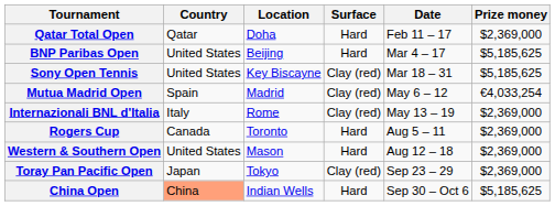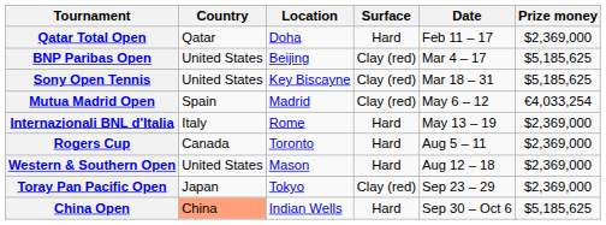 <table class="wikitable plainrowheaders nowrap">
 <tr>
 <th scope="col">Tournament</th>
 <th scope="col">Country</th>
 <th scope="col">Location</th>
 <th scope="col">Surface</th>
 <th scope="col">Date</th>
 <th scope="col">Prize money</th>
 </tr>
 <tr>
 <th scope="row"><a href='#'>Qatar Total Open</a></th>
 <td>Qatar</td>
 <td><a href='#'>Doha</a></td>
 <td align="center">Hard</td>
 <td>Feb 11 – 17</td>
 <td align="center">$2,369,000</td>
 </tr>
 <tr>
 <th scope="row"><a href='#'>BNP Paribas Open</a></th>
 <td>United States</td>
 <td><a href='#'>Beijing</a></td>
-<td align="center">Hard</td>
+<td align="center">Clay (red)</td>
 <td>Mar 4 – 17</td>
 <td align="center">$5,185,625</td>
 </tr>
 <tr>
 <th scope="row"><a href='#'>Sony Open Tennis</a></th>
 <td>United States</td>
 <td><a href='#'>Key Biscayne</a></td>
 <td align="center">Clay (red)</td>
 <td>Mar 18 – 31</td>
 <td align="center">$5,185,625</td>
 </tr>
 <tr>
 <th scope="row"><a href='#'>Mutua Madrid Open</a></th>
 <td>Spain</td>
 <td><a href='#'>Madrid</a></td>
 <td align="center">Clay (red)</td>
 <td>May 6 – 12</td>
 <td align="center">€4,033,254</td>
 </tr>
 <tr>
 <th scope="row"><a href='#'>Internazionali BNL d'Italia</a></th>
 <td>Italy</td>
 <td><a href='#'>Rome</a></td>
-<td align="center">Clay (red)</td>
+<td align="center">Hard</td>
 <td>May 13 – 19</td>
 <td align="center">$2,369,000</td>
 </tr>
 <tr>
 <th scope="row"><a href='#'>Rogers Cup</a></th>
 <td>Canada</td>
 <td><a href='#'>Toronto</a></td>
 <td align="center">Hard</td>
 <td>Aug 5 – 11</td>
 <td align="center">$2,369,000</td>
 </tr>
 <tr>
 <th scope="row"><a href='#'>Western & Southern Open</a></th>
 <td>United States</td>
 <td><a href='#'>Mason</a></td>
 <td align="center">Hard</td>
 <td>Aug 12 – 18</td>
 <td align="center">$2,369,000</td>
 </tr>
 <tr>
 <th scope="row"><a href='#'>Toray Pan Pacific Open</a></th>
 <td>Japan</td>
 <td><a href='#'>Tokyo</a></td>
 <td align="center">Clay (red)</td>
 <td>Sep 23 – 29</td>
 <td align="center">$2,369,000</td>
 </tr>
 <tr>
 <th scope="row"><a href='#'>China Open</a></th>
 <td style="background: lightsalmon;">China</td>
 <td><a href='#'>Indian Wells</a></td>
 <td align="center">Hard</td>
 <td>Sep 30 – Oct 6</td>
 <td align="center">$5,185,625</td>
 </tr>
 </table>
